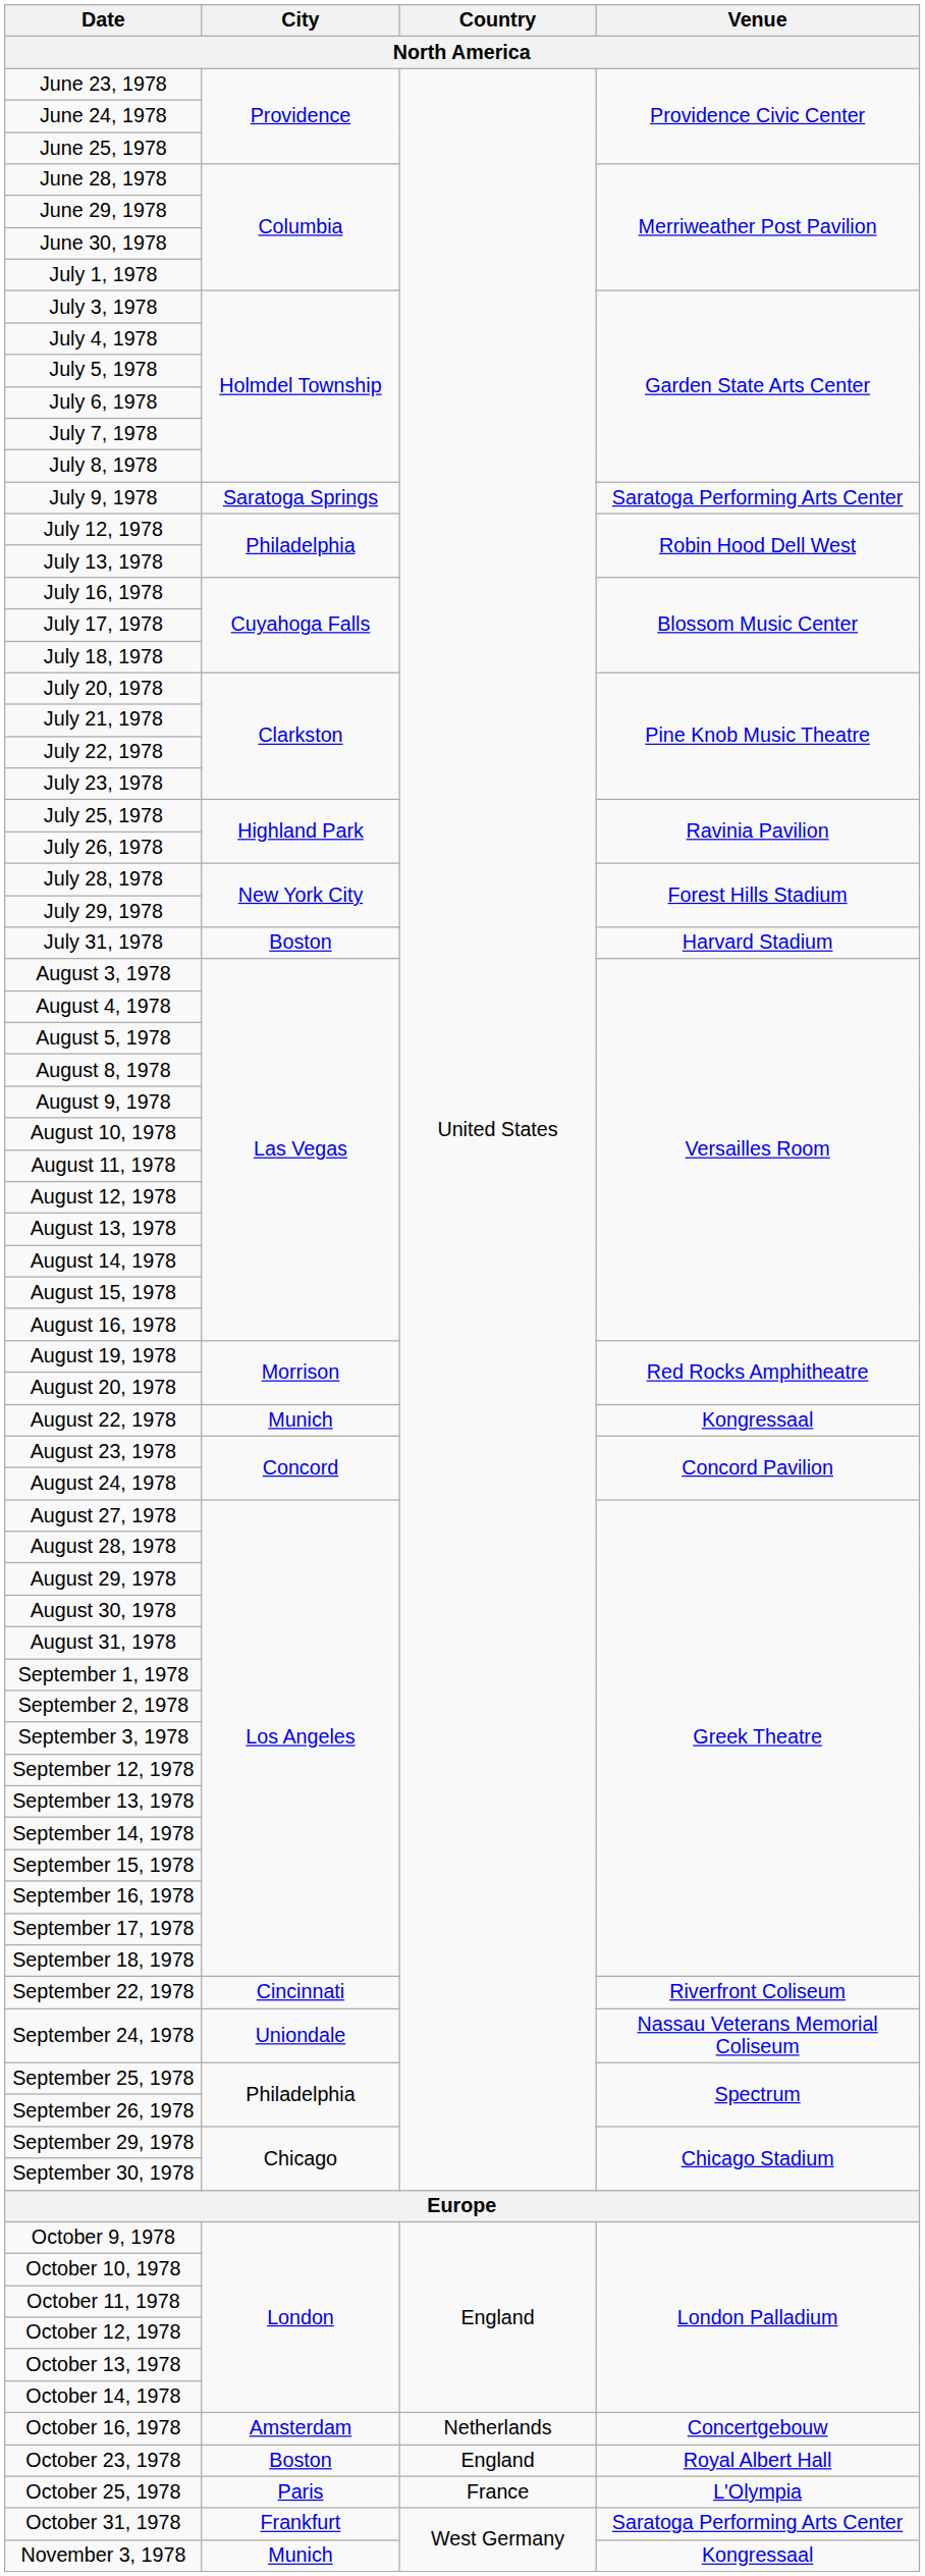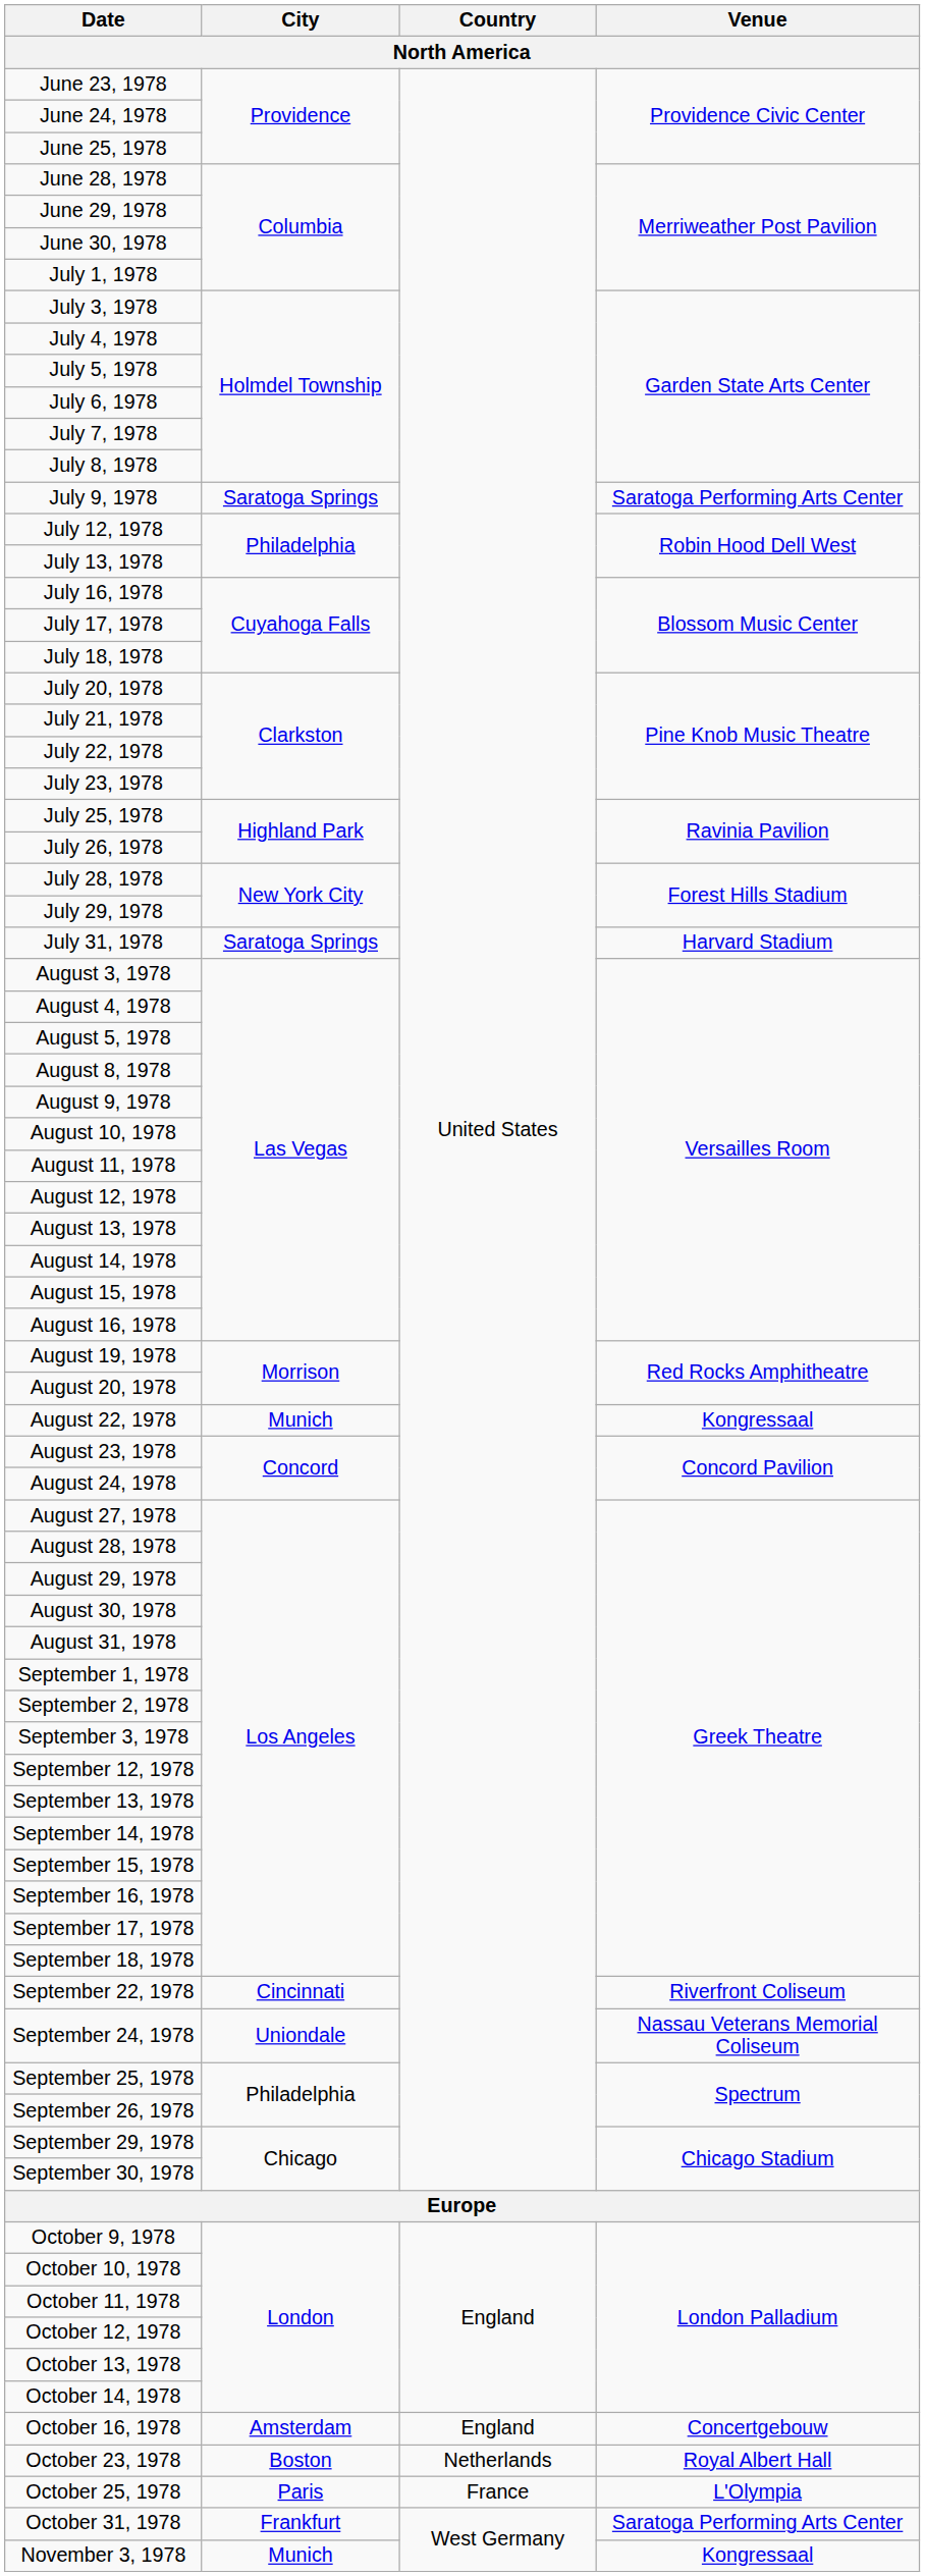 <table class="wikitable" style="text-align:center;">
 <tr>
 <th style="width:150px;">Date</th>
 <th style="width:150px;">City</th>
 <th style="width:150px;">Country</th>
 <th style="width:250px;">Venue</th>
 </tr>
 <tr>
 <th colspan="4">North America</th>
 </tr>
 <tr>
 <td>June 23, 1978</td>
 <td rowspan="3"><a href='#'>Providence</a></td>
 <td rowspan="66">United States</td>
 <td rowspan="3"><a href='#'>Providence Civic Center</a></td>
 </tr>
 <tr>
 <td>June 24, 1978</td>
 </tr>
 <tr>
 <td>June 25, 1978</td>
 </tr>
 <tr>
 <td>June 28, 1978</td>
 <td rowspan="4"><a href='#'>Columbia</a></td>
 <td rowspan="4"><a href='#'>Merriweather Post Pavilion</a></td>
 </tr>
 <tr>
 <td>June 29, 1978</td>
 </tr>
 <tr>
 <td>June 30, 1978</td>
 </tr>
 <tr>
 <td>July 1, 1978</td>
 </tr>
 <tr>
 <td>July 3, 1978</td>
 <td rowspan="6"><a href='#'>Holmdel Township</a></td>
 <td rowspan="6"><a href='#'>Garden State Arts Center</a></td>
 </tr>
 <tr>
 <td>July 4, 1978</td>
 </tr>
 <tr>
 <td>July 5, 1978</td>
 </tr>
 <tr>
 <td>July 6, 1978</td>
 </tr>
 <tr>
 <td>July 7, 1978</td>
 </tr>
 <tr>
 <td>July 8, 1978</td>
 </tr>
 <tr>
 <td>July 9, 1978</td>
 <td><a href='#'>Saratoga Springs</a></td>
 <td><a href='#'>Saratoga Performing Arts Center</a></td>
 </tr>
 <tr>
 <td>July 12, 1978</td>
 <td rowspan="2"><a href='#'>Philadelphia</a></td>
 <td rowspan="2"><a href='#'>Robin Hood Dell West</a></td>
 </tr>
 <tr>
 <td>July 13, 1978</td>
 </tr>
 <tr>
 <td>July 16, 1978</td>
 <td rowspan="3"><a href='#'>Cuyahoga Falls</a></td>
 <td rowspan="3"><a href='#'>Blossom Music Center</a></td>
 </tr>
 <tr>
 <td>July 17, 1978</td>
 </tr>
 <tr>
 <td>July 18, 1978</td>
 </tr>
 <tr>
 <td>July 20, 1978</td>
 <td rowspan="4"><a href='#'>Clarkston</a></td>
 <td rowspan="4"><a href='#'>Pine Knob Music Theatre</a></td>
 </tr>
 <tr>
 <td>July 21, 1978</td>
 </tr>
 <tr>
 <td>July 22, 1978</td>
 </tr>
 <tr>
 <td>July 23, 1978</td>
 </tr>
 <tr>
 <td>July 25, 1978</td>
 <td rowspan="2"><a href='#'>Highland Park</a></td>
 <td rowspan="2"><a href='#'>Ravinia Pavilion</a></td>
 </tr>
 <tr>
 <td>July 26, 1978</td>
 </tr>
 <tr>
 <td>July 28, 1978</td>
 <td rowspan="2"><a href='#'>New York City</a></td>
 <td rowspan="2"><a href='#'>Forest Hills Stadium</a></td>
 </tr>
 <tr>
 <td>July 29, 1978</td>
 </tr>
 <tr>
 <td>July 31, 1978</td>
-<td><a href='#'>Boston</a></td>
+<td><a href='#'>Saratoga Springs</a></td>
 <td><a href='#'>Harvard Stadium</a></td>
 </tr>
 <tr>
 <td>August 3, 1978</td>
 <td rowspan="12"><a href='#'>Las Vegas</a></td>
 <td rowspan="12"><a href='#'>Versailles Room</a></td>
 </tr>
 <tr>
 <td>August 4, 1978</td>
 </tr>
 <tr>
 <td>August 5, 1978</td>
 </tr>
 <tr>
 <td>August 8, 1978</td>
 </tr>
 <tr>
 <td>August 9, 1978</td>
 </tr>
 <tr>
 <td>August 10, 1978</td>
 </tr>
 <tr>
 <td>August 11, 1978</td>
 </tr>
 <tr>
 <td>August 12, 1978</td>
 </tr>
 <tr>
 <td>August 13, 1978</td>
 </tr>
 <tr>
 <td>August 14, 1978</td>
 </tr>
 <tr>
 <td>August 15, 1978</td>
 </tr>
 <tr>
 <td>August 16, 1978</td>
 </tr>
 <tr>
 <td>August 19, 1978</td>
 <td rowspan="2"><a href='#'>Morrison</a></td>
 <td rowspan="2"><a href='#'>Red Rocks Amphitheatre</a></td>
 </tr>
 <tr>
 <td>August 20, 1978</td>
 </tr>
 <tr>
 <td>August 22, 1978</td>
 <td><a href='#'>Munich</a></td>
 <td><a href='#'>Kongressaal</a></td>
 </tr>
 <tr>
 <td>August 23, 1978</td>
 <td rowspan="2"><a href='#'>Concord</a></td>
 <td rowspan="2"><a href='#'>Concord Pavilion</a></td>
 </tr>
 <tr>
 <td>August 24, 1978</td>
 </tr>
 <tr>
 <td>August 27, 1978</td>
 <td rowspan="15"><a href='#'>Los Angeles</a></td>
 <td rowspan="15"><a href='#'>Greek Theatre</a></td>
 </tr>
 <tr>
 <td>August 28, 1978</td>
 </tr>
 <tr>
 <td>August 29, 1978</td>
 </tr>
 <tr>
 <td>August 30, 1978</td>
 </tr>
 <tr>
 <td>August 31, 1978</td>
 </tr>
 <tr>
 <td>September 1, 1978</td>
 </tr>
 <tr>
 <td>September 2, 1978</td>
 </tr>
 <tr>
 <td>September 3, 1978</td>
 </tr>
 <tr>
 <td>September 12, 1978</td>
 </tr>
 <tr>
 <td>September 13, 1978</td>
 </tr>
 <tr>
 <td>September 14, 1978</td>
 </tr>
 <tr>
 <td>September 15, 1978</td>
 </tr>
 <tr>
 <td>September 16, 1978</td>
 </tr>
 <tr>
 <td>September 17, 1978</td>
 </tr>
 <tr>
 <td>September 18, 1978</td>
 </tr>
 <tr>
 <td>September 22, 1978</td>
 <td><a href='#'>Cincinnati</a></td>
 <td><a href='#'>Riverfront Coliseum</a></td>
 </tr>
 <tr>
 <td>September 24, 1978</td>
 <td><a href='#'>Uniondale</a></td>
 <td><a href='#'>Nassau Veterans Memorial Coliseum</a></td>
 </tr>
 <tr>
 <td>September 25, 1978</td>
 <td rowspan="2">Philadelphia</td>
 <td rowspan="2"><a href='#'>Spectrum</a></td>
 </tr>
 <tr>
 <td>September 26, 1978</td>
 </tr>
 <tr>
 <td>September 29, 1978</td>
 <td rowspan="2">Chicago</td>
 <td rowspan="2"><a href='#'>Chicago Stadium</a></td>
 </tr>
 <tr>
 <td>September 30, 1978</td>
 </tr>
 <tr>
 <th colspan="4">Europe</th>
 </tr>
 <tr>
 <td>October 9, 1978</td>
 <td rowspan="6"><a href='#'>London</a></td>
 <td rowspan="6">England</td>
 <td rowspan="6"><a href='#'>London Palladium</a></td>
 </tr>
 <tr>
 <td>October 10, 1978</td>
 </tr>
 <tr>
 <td>October 11, 1978</td>
 </tr>
 <tr>
 <td>October 12, 1978</td>
 </tr>
 <tr>
 <td>October 13, 1978</td>
 </tr>
 <tr>
 <td>October 14, 1978</td>
 </tr>
 <tr>
 <td>October 16, 1978</td>
 <td><a href='#'>Amsterdam</a></td>
-<td>Netherlands</td>
+<td>England</td>
 <td><a href='#'>Concertgebouw</a></td>
 </tr>
 <tr>
 <td>October 23, 1978</td>
 <td><a href='#'>Boston</a></td>
-<td>England</td>
+<td>Netherlands</td>
 <td><a href='#'>Royal Albert Hall</a></td>
 </tr>
 <tr>
 <td>October 25, 1978</td>
 <td><a href='#'>Paris</a></td>
 <td>France</td>
 <td><a href='#'>L'Olympia</a></td>
 </tr>
 <tr>
 <td>October 31, 1978</td>
 <td><a href='#'>Frankfurt</a></td>
 <td rowspan="2">West Germany</td>
 <td><a href='#'>Saratoga Performing Arts Center</a></td>
 </tr>
 <tr>
 <td>November 3, 1978</td>
 <td><a href='#'>Munich</a></td>
 <td><a href='#'>Kongressaal</a></td>
 </tr>
 <tr>
 </tr>
 </table>
